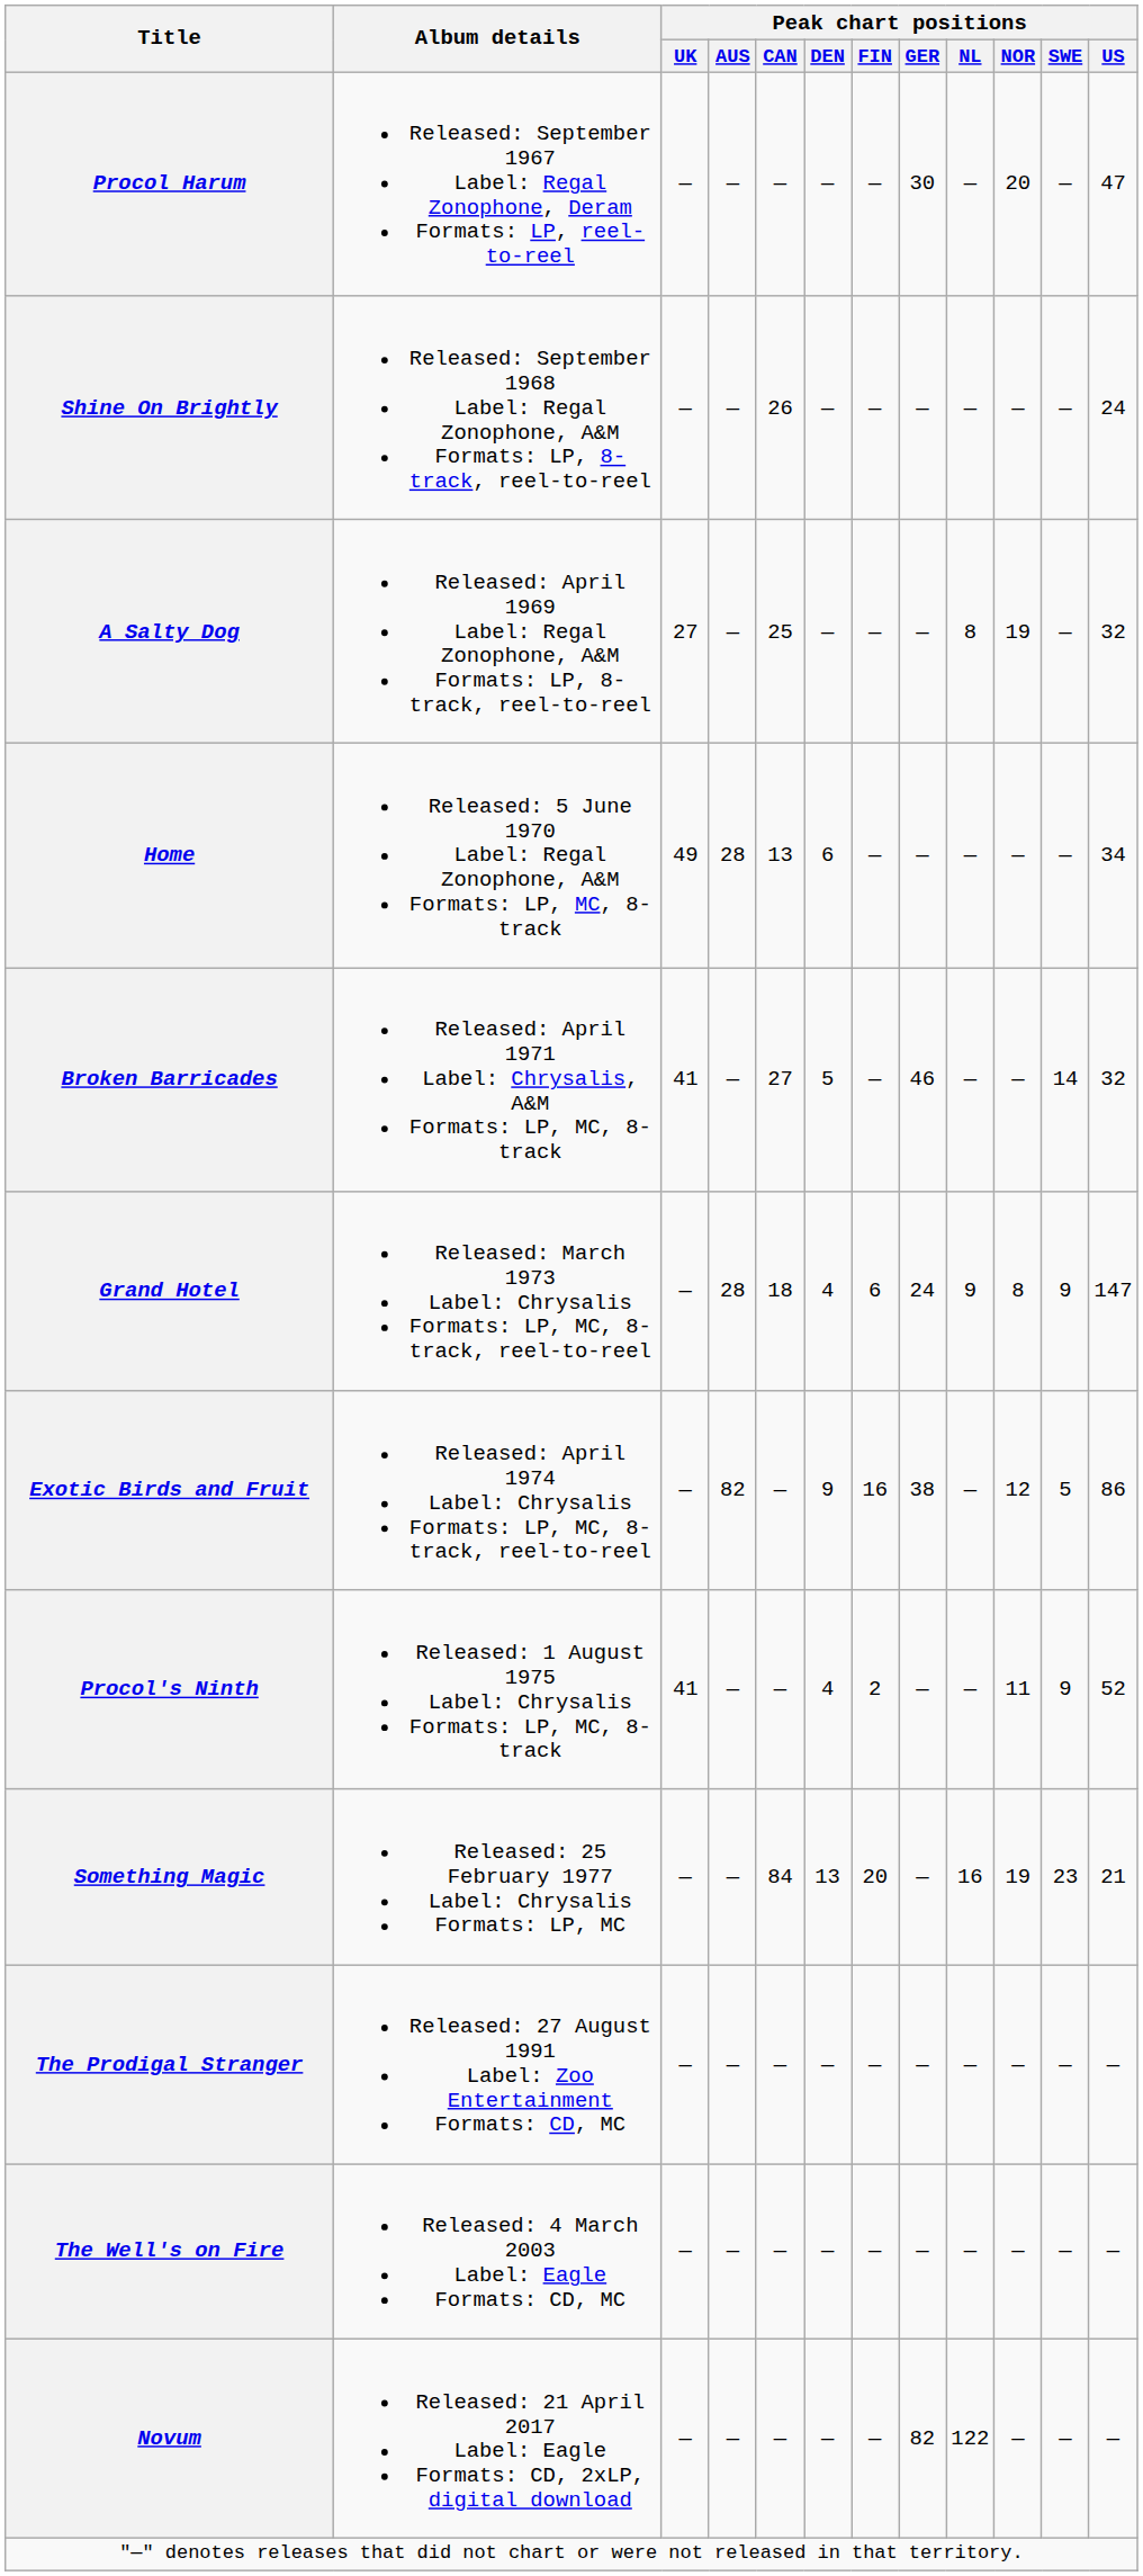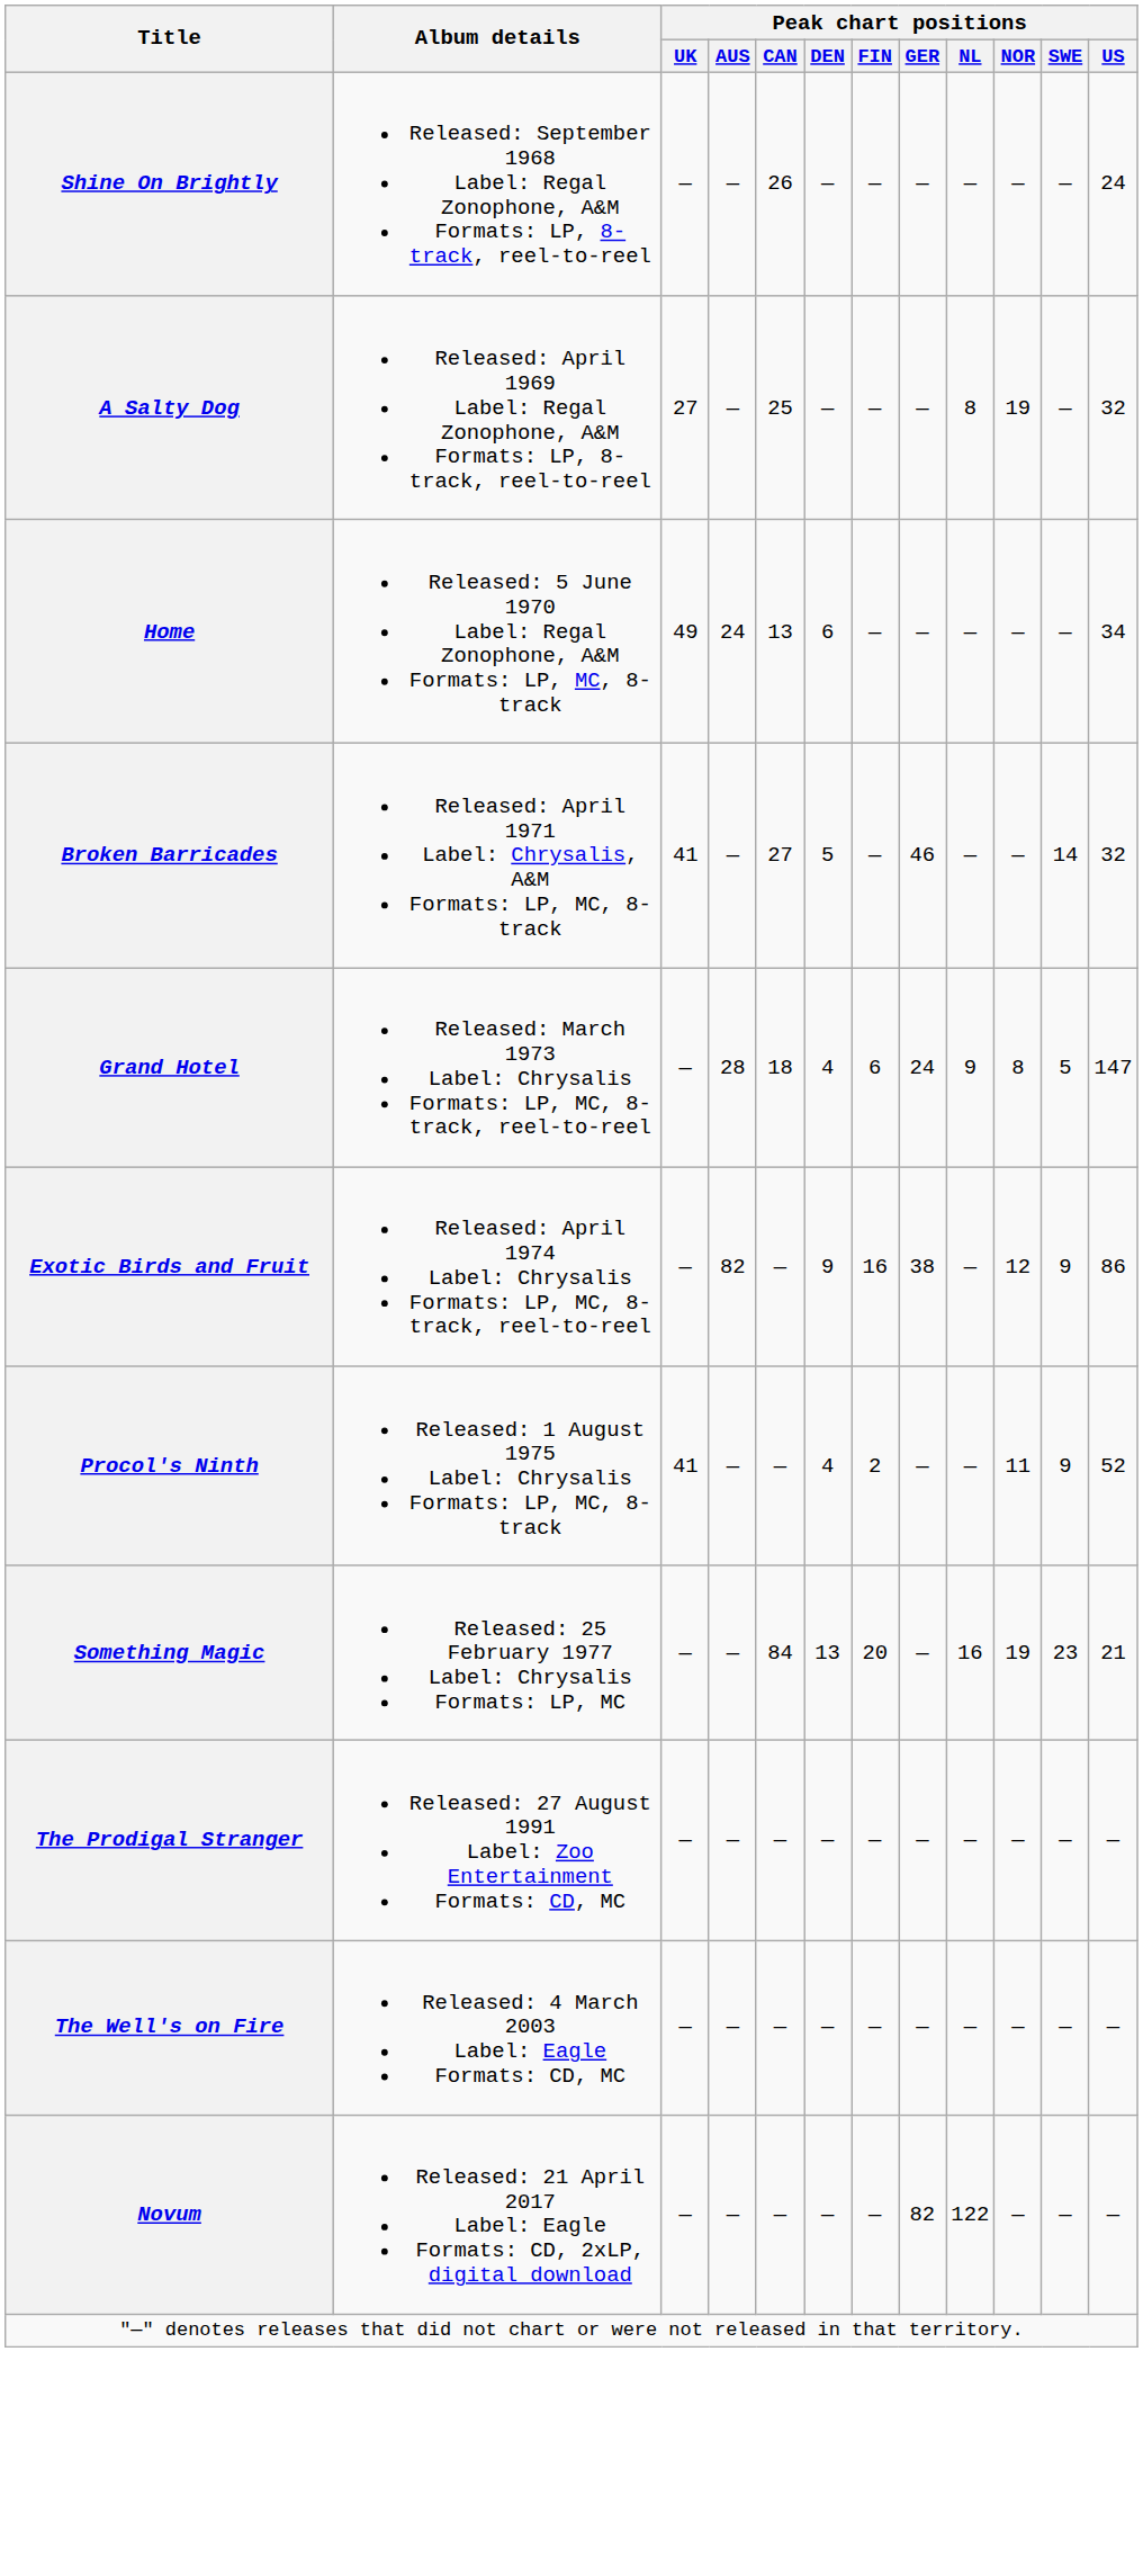 <table class="wikitable plainrowheaders" style="text-align:center;">
 <tr>
 <th rowspan="2" scope="col" style="width:15em;">Title</th>
 <th rowspan="2" scope="col" style="width:15em;">Album details</th>
 <th colspan="10">Peak chart positions</th>
 </tr>
 <tr>
 <th scope="col" style="width:2em;font-size:90%;"><a href='#'>UK</a><br></th>
 <th scope="col" style="width:2em;font-size:90%;"><a href='#'>AUS</a><br></th>
 <th scope="col" style="width:2em;font-size:90%;"><a href='#'>CAN</a><br></th>
 <th scope="col" style="width:2em;font-size:90%;"><a href='#'>DEN</a><br></th>
 <th scope="col" style="width:2em;font-size:90%;"><a href='#'>FIN</a><br></th>
 <th scope="col" style="width:2em;font-size:90%;"><a href='#'>GER</a><br></th>
 <th scope="col" style="width:2em;font-size:90%;"><a href='#'>NL</a><br></th>
 <th scope="col" style="width:2em;font-size:90%;"><a href='#'>NOR</a><br></th>
 <th scope="col" style="width:2em;font-size:90%;"><a href='#'>SWE</a><br></th>
 <th scope="col" style="width:2em;font-size:90%;"><a href='#'>US</a><br></th>
-</tr>
-<tr>
-<th scope="row"><em><a href='#'>Procol Harum</a></em></th>
-<td><br><ul><li>Released: September 1967</li><li>Label: <a href='#'>Regal Zonophone</a>, <a href='#'>Deram</a></li><li>Formats: <a href='#'>LP</a>, <a href='#'>reel-to-reel</a></li></ul></td>
-<td>—</td>
-<td>—</td>
-<td>—</td>
-<td>—</td>
-<td>—</td>
-<td>30</td>
-<td>—</td>
-<td>20</td>
-<td>—</td>
-<td>47</td>
 </tr>
 <tr>
 <th scope="row"><em><a href='#'>Shine On Brightly</a></em></th>
 <td><br><ul><li>Released: September 1968</li><li>Label: Regal Zonophone, A&M</li><li>Formats: LP, <a href='#'>8-track</a>, reel-to-reel</li></ul></td>
 <td>—</td>
 <td>—</td>
 <td>26</td>
 <td>—</td>
 <td>—</td>
 <td>—</td>
 <td>—</td>
 <td>—</td>
 <td>—</td>
 <td>24</td>
 </tr>
 <tr>
 <th scope="row"><em><a href='#'>A Salty Dog</a></em></th>
 <td><br><ul><li>Released: April 1969</li><li>Label: Regal Zonophone, A&M</li><li>Formats: LP, 8-track, reel-to-reel</li></ul></td>
 <td>27</td>
 <td>—</td>
 <td>25</td>
 <td>—</td>
 <td>—</td>
 <td>—</td>
 <td>8</td>
 <td>19</td>
 <td>—</td>
 <td>32</td>
 </tr>
 <tr>
 <th scope="row"><em><a href='#'>Home</a></em></th>
 <td><br><ul><li>Released: 5 June 1970</li><li>Label: Regal Zonophone, A&M</li><li>Formats: LP, <a href='#'>MC</a>, 8-track</li></ul></td>
 <td>49</td>
-<td>28</td>
+<td>24</td>
 <td>13</td>
 <td>6</td>
 <td>—</td>
 <td>—</td>
 <td>—</td>
 <td>—</td>
 <td>—</td>
 <td>34</td>
 </tr>
 <tr>
 <th scope="row"><em><a href='#'>Broken Barricades</a></em></th>
 <td><br><ul><li>Released: April 1971</li><li>Label: <a href='#'>Chrysalis</a>, A&M</li><li>Formats: LP, MC, 8-track</li></ul></td>
 <td>41</td>
 <td>—</td>
 <td>27</td>
 <td>5</td>
 <td>—</td>
 <td>46</td>
 <td>—</td>
 <td>—</td>
 <td>14</td>
 <td>32</td>
 </tr>
 <tr>
 <th scope="row"><em><a href='#'>Grand Hotel</a></em></th>
 <td><br><ul><li>Released: March 1973</li><li>Label: Chrysalis</li><li>Formats: LP, MC, 8-track, reel-to-reel</li></ul></td>
 <td>—</td>
 <td>28</td>
 <td>18</td>
 <td>4</td>
 <td>6</td>
 <td>24</td>
 <td>9</td>
 <td>8</td>
-<td>9</td>
+<td>5</td>
 <td>147</td>
 </tr>
 <tr>
 <th scope="row"><em><a href='#'>Exotic Birds and Fruit</a></em></th>
 <td><br><ul><li>Released: April 1974</li><li>Label: Chrysalis</li><li>Formats: LP, MC, 8-track, reel-to-reel</li></ul></td>
 <td>—</td>
 <td>82</td>
 <td>—</td>
 <td>9</td>
 <td>16</td>
 <td>38</td>
 <td>—</td>
 <td>12</td>
-<td>5</td>
+<td>9</td>
 <td>86</td>
 </tr>
 <tr>
 <th scope="row"><em><a href='#'>Procol's Ninth</a></em></th>
 <td><br><ul><li>Released: 1 August 1975</li><li>Label: Chrysalis</li><li>Formats: LP, MC, 8-track</li></ul></td>
 <td>41</td>
 <td>—</td>
 <td>—</td>
 <td>4</td>
 <td>2</td>
 <td>—</td>
 <td>—</td>
 <td>11</td>
 <td>9</td>
 <td>52</td>
 </tr>
 <tr>
 <th scope="row"><em><a href='#'>Something Magic</a></em></th>
 <td><br><ul><li>Released: 25 February 1977</li><li>Label: Chrysalis</li><li>Formats: LP, MC</li></ul></td>
 <td>—</td>
 <td>—</td>
 <td>84</td>
 <td>13</td>
 <td>20</td>
 <td>—</td>
 <td>16</td>
 <td>19</td>
 <td>23</td>
 <td>21</td>
 </tr>
 <tr>
 <th scope="row"><em><a href='#'>The Prodigal Stranger</a></em></th>
 <td><br><ul><li>Released: 27 August 1991</li><li>Label: <a href='#'>Zoo Entertainment</a></li><li>Formats: <a href='#'>CD</a>, MC</li></ul></td>
 <td>—</td>
 <td>—</td>
 <td>—</td>
 <td>—</td>
 <td>—</td>
 <td>—</td>
 <td>—</td>
 <td>—</td>
 <td>—</td>
 <td>—</td>
 </tr>
 <tr>
 <th scope="row"><em><a href='#'>The Well's on Fire</a></em></th>
 <td><br><ul><li>Released: 4 March 2003</li><li>Label: <a href='#'>Eagle</a></li><li>Formats: CD, MC</li></ul></td>
 <td>—</td>
 <td>—</td>
 <td>—</td>
 <td>—</td>
 <td>—</td>
 <td>—</td>
 <td>—</td>
 <td>—</td>
 <td>—</td>
 <td>—</td>
 </tr>
 <tr>
 <th scope="row"><em><a href='#'>Novum</a></em></th>
 <td><br><ul><li>Released: 21 April 2017</li><li>Label: Eagle</li><li>Formats: CD, 2xLP, <a href='#'>digital download</a></li></ul></td>
 <td>—</td>
 <td>—</td>
 <td>—</td>
 <td>—</td>
 <td>—</td>
 <td>82</td>
 <td>122</td>
 <td>—</td>
 <td>—</td>
 <td>—</td>
 </tr>
 <tr>
 <td colspan="12" style="font-size:90%">"—" denotes releases that did not chart or were not released in that territory.</td>
 </tr>
 </table>
